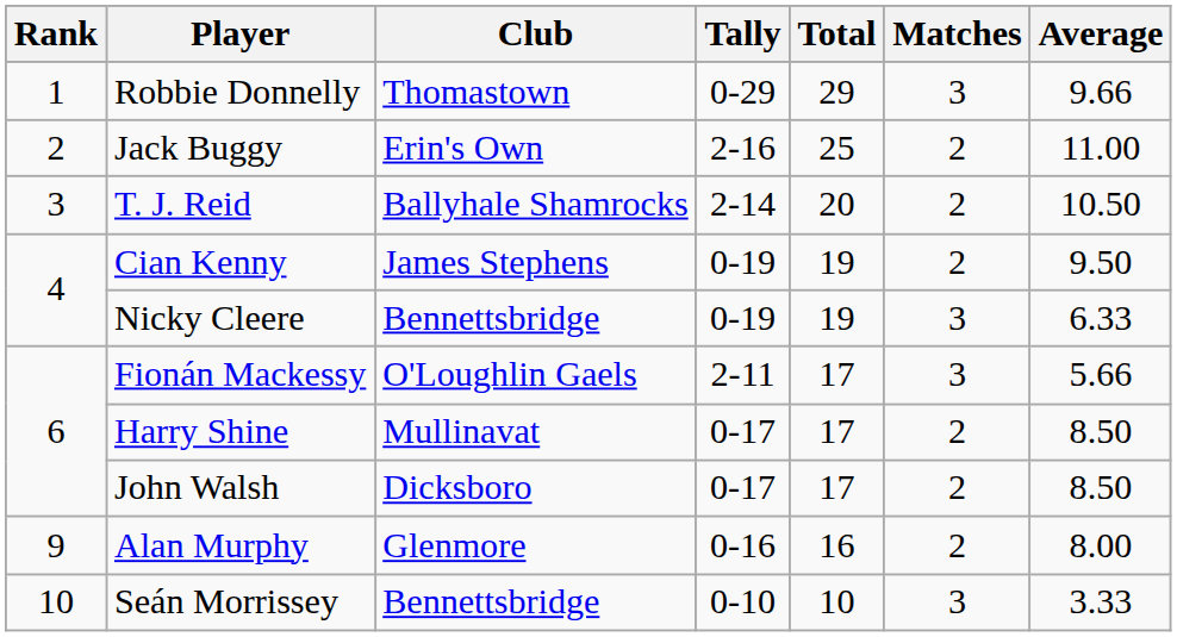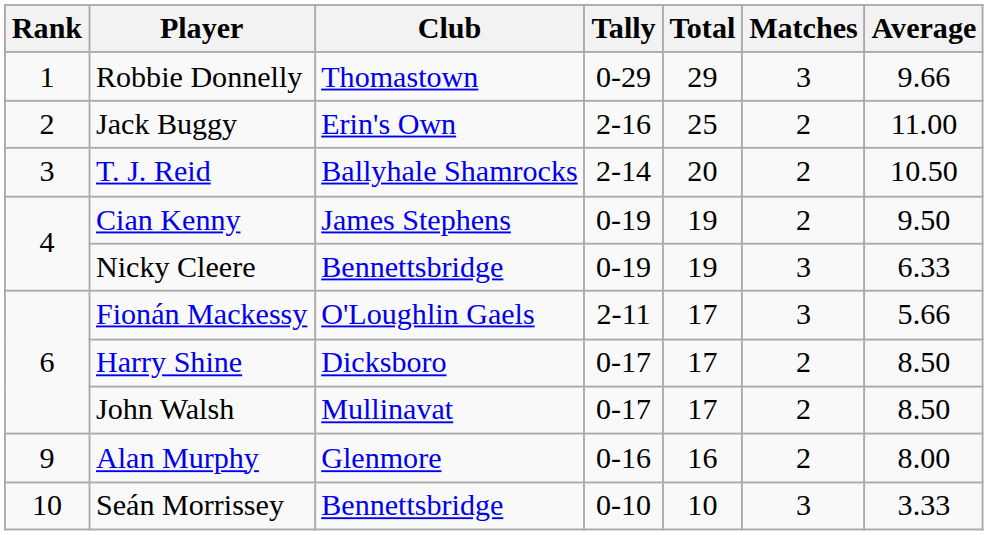 <table class="wikitable">
 <tr>
 <th>Rank</th>
 <th>Player</th>
 <th>Club</th>
 <th>Tally</th>
 <th>Total</th>
 <th>Matches</th>
 <th>Average</th>
 </tr>
 <tr>
 <td rowspan="1" style="text-align:center;">1</td>
 <td>Robbie Donnelly</td>
 <td><a href='#'>Thomastown</a></td>
 <td align=center>0-29</td>
 <td align=center>29</td>
 <td align=center>3</td>
 <td align=center>9.66</td>
 </tr>
 <tr>
 <td rowspan="1" style="text-align:center;">2</td>
 <td>Jack Buggy</td>
 <td><a href='#'>Erin's Own</a></td>
 <td align=center>2-16</td>
 <td align=center>25</td>
 <td align=center>2</td>
 <td align=center>11.00</td>
 </tr>
 <tr>
 <td rowspan="1" style="text-align:center;">3</td>
 <td><a href='#'>T. J. Reid</a></td>
 <td><a href='#'>Ballyhale Shamrocks</a></td>
 <td align=center>2-14</td>
 <td align=center>20</td>
 <td align=center>2</td>
 <td align=center>10.50</td>
 </tr>
 <tr>
 <td rowspan="2" style="text-align:center;">4</td>
 <td><a href='#'>Cian Kenny</a></td>
 <td><a href='#'>James Stephens</a></td>
 <td align=center>0-19</td>
 <td align=center>19</td>
 <td align=center>2</td>
 <td align=center>9.50</td>
 </tr>
 <tr>
 <td>Nicky Cleere</td>
 <td><a href='#'>Bennettsbridge</a></td>
 <td align=center>0-19</td>
 <td align=center>19</td>
 <td align=center>3</td>
 <td align=center>6.33</td>
 </tr>
 <tr>
 <td rowspan="3" style="text-align:center;">6</td>
 <td><a href='#'>Fionán Mackessy</a></td>
 <td><a href='#'>O'Loughlin Gaels</a></td>
 <td align=center>2-11</td>
 <td align=center>17</td>
 <td align=center>3</td>
 <td align=center>5.66</td>
 </tr>
 <tr>
 <td><a href='#'>Harry Shine</a></td>
-<td><a href='#'>Mullinavat</a></td>
+<td><a href='#'>Dicksboro</a></td>
 <td align=center>0-17</td>
 <td align=center>17</td>
 <td align=center>2</td>
 <td align=center>8.50</td>
 </tr>
 <tr>
 <td>John Walsh</td>
-<td><a href='#'>Dicksboro</a></td>
+<td><a href='#'>Mullinavat</a></td>
 <td align=center>0-17</td>
 <td align=center>17</td>
 <td align=center>2</td>
 <td align=center>8.50</td>
 </tr>
 <tr>
 <td rowspan="1" style="text-align:center;">9</td>
 <td><a href='#'>Alan Murphy</a></td>
 <td><a href='#'>Glenmore</a></td>
 <td align=center>0-16</td>
 <td align=center>16</td>
 <td align=center>2</td>
 <td align=center>8.00</td>
 </tr>
 <tr>
 <td rowspan="1" style="text-align:center;">10</td>
 <td>Seán Morrissey</td>
 <td><a href='#'>Bennettsbridge</a></td>
 <td align=center>0-10</td>
 <td align=center>10</td>
 <td align=center>3</td>
 <td align=center>3.33</td>
 </tr>
 </table>
